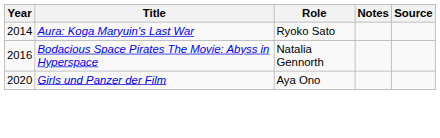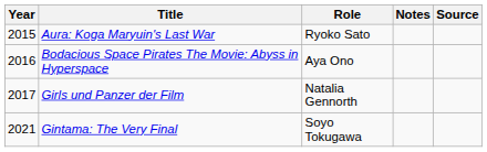 <table class="wikitable sortable plainrowheaders">
 <tr>
 <th>Year</th>
 <th>Title</th>
 <th>Role</th>
 <th class="unsortable">Notes</th>
 <th class="unsortable">Source</th>
 </tr>
 <tr>
-<td>2014</td>
+<td>2015</td>
 <td><em><a href='#'>Aura: Koga Maryuin's Last War</a></em></td>
 <td>Ryoko Sato</td>
 <td></td>
 <td></td>
 </tr>
 <tr>
 <td>2016</td>
 <td><em><a href='#'>Bodacious Space Pirates The Movie: Abyss in Hyperspace</a></em></td>
+<td>Aya Ono</td>
+<td></td>
+<td></td>
+</tr>
+<tr>
+<td>2017</td>
+<td><em><a href='#'>Girls und Panzer der Film</a></em></td>
 <td>Natalia Gennorth</td>
 <td></td>
 <td></td>
 </tr>
 <tr>
-<td>2020</td>
-<td><em><a href='#'>Girls und Panzer der Film</a></em></td>
-<td>Aya Ono</td>
+<td>2021</td>
+<td><em><a href='#'>Gintama: The Very Final</a></em></td>
+<td>Soyo Tokugawa</td>
 <td></td>
 <td></td>
 </tr>
 </table>
